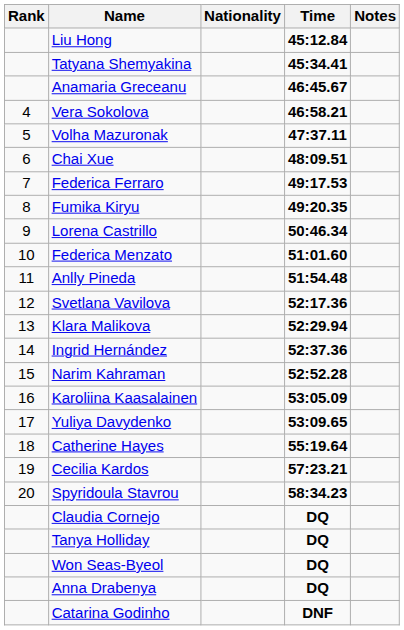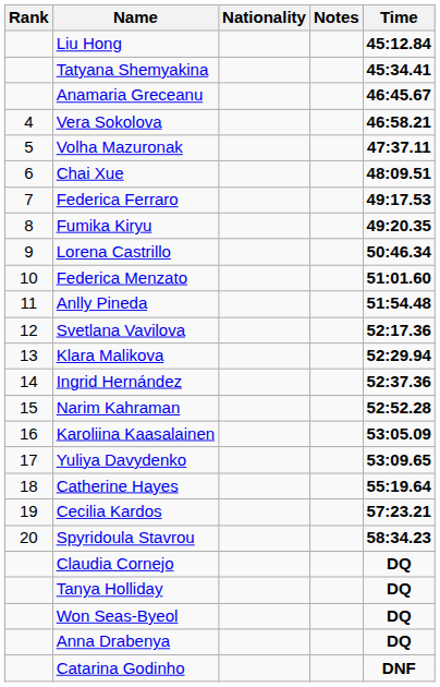 <table class="wikitable sortable" style="text-align:center">
 <tr>
 <th>Rank</th>
 <th>Name</th>
 <th>Nationality</th>
+<th>Notes</th>
 <th>Time</th>
-<th>Notes</th>
 </tr>
 <tr>
 <td></td>
 <td align=left><a href='#'>Liu Hong</a></td>
 <td align=left></td>
+<td></td>
 <td><strong>45:12.84</strong></td>
-<td></td>
 </tr>
 <tr>
 <td></td>
 <td align=left><a href='#'>Tatyana Shemyakina</a></td>
 <td align=left></td>
+<td></td>
 <td><strong>45:34.41</strong></td>
-<td></td>
 </tr>
 <tr>
 <td></td>
 <td align=left><a href='#'>Anamaria Greceanu</a></td>
 <td align=left></td>
+<td></td>
 <td><strong>46:45.67</strong></td>
-<td></td>
 </tr>
 <tr>
 <td>4</td>
 <td align=left><a href='#'>Vera Sokolova</a></td>
 <td align=left></td>
+<td></td>
 <td><strong>46:58.21</strong></td>
-<td></td>
 </tr>
 <tr>
 <td>5</td>
 <td align=left><a href='#'>Volha Mazuronak</a></td>
 <td align=left></td>
+<td></td>
 <td><strong>47:37.11</strong></td>
-<td></td>
 </tr>
 <tr>
 <td>6</td>
 <td align=left><a href='#'>Chai Xue</a></td>
 <td align=left></td>
+<td></td>
 <td><strong>48:09.51</strong></td>
-<td></td>
 </tr>
 <tr>
 <td>7</td>
 <td align=left><a href='#'>Federica Ferraro</a></td>
 <td align=left></td>
+<td></td>
 <td><strong>49:17.53</strong></td>
-<td></td>
 </tr>
 <tr>
 <td>8</td>
 <td align=left><a href='#'>Fumika Kiryu</a></td>
 <td align=left></td>
+<td></td>
 <td><strong>49:20.35</strong></td>
-<td></td>
 </tr>
 <tr>
 <td>9</td>
 <td align=left><a href='#'>Lorena Castrillo</a></td>
 <td align=left></td>
+<td></td>
 <td><strong>50:46.34</strong></td>
-<td></td>
 </tr>
 <tr>
 <td>10</td>
 <td align=left><a href='#'>Federica Menzato</a></td>
 <td align=left></td>
+<td></td>
 <td><strong>51:01.60</strong></td>
-<td></td>
 </tr>
 <tr>
 <td>11</td>
 <td align=left><a href='#'>Anlly Pineda</a></td>
 <td align=left></td>
+<td></td>
 <td><strong>51:54.48</strong></td>
-<td></td>
 </tr>
 <tr>
 <td>12</td>
 <td align=left><a href='#'>Svetlana Vavilova</a></td>
 <td align=left></td>
+<td></td>
 <td><strong>52:17.36</strong></td>
-<td></td>
 </tr>
 <tr>
 <td>13</td>
 <td align=left><a href='#'>Klara Malikova</a></td>
 <td align=left></td>
+<td></td>
 <td><strong>52:29.94</strong></td>
-<td></td>
 </tr>
 <tr>
 <td>14</td>
 <td align=left><a href='#'>Ingrid Hernández</a></td>
 <td align=left></td>
+<td></td>
 <td><strong>52:37.36</strong></td>
-<td></td>
 </tr>
 <tr>
 <td>15</td>
 <td align=left><a href='#'>Narim Kahraman</a></td>
 <td align=left></td>
+<td></td>
 <td><strong>52:52.28</strong></td>
-<td></td>
 </tr>
 <tr>
 <td>16</td>
 <td align=left><a href='#'>Karoliina Kaasalainen</a></td>
 <td align=left></td>
+<td></td>
 <td><strong>53:05.09</strong></td>
-<td></td>
 </tr>
 <tr>
 <td>17</td>
 <td align=left><a href='#'>Yuliya Davydenko</a></td>
 <td align=left></td>
+<td></td>
 <td><strong>53:09.65</strong></td>
-<td></td>
 </tr>
 <tr>
 <td>18</td>
 <td align=left><a href='#'>Catherine Hayes</a></td>
 <td align=left></td>
+<td></td>
 <td><strong>55:19.64</strong></td>
-<td></td>
 </tr>
 <tr>
 <td>19</td>
 <td align=left><a href='#'>Cecilia Kardos</a></td>
 <td align=left></td>
+<td></td>
 <td><strong>57:23.21</strong></td>
-<td></td>
 </tr>
 <tr>
 <td>20</td>
 <td align=left><a href='#'>Spyridoula Stavrou</a></td>
 <td align=left></td>
+<td></td>
 <td><strong>58:34.23</strong></td>
-<td></td>
 </tr>
 <tr>
 <td></td>
 <td align=left><a href='#'>Claudia Cornejo</a></td>
 <td align=left></td>
+<td></td>
 <td><strong>DQ</strong></td>
-<td></td>
 </tr>
 <tr>
 <td></td>
 <td align=left><a href='#'>Tanya Holliday</a></td>
 <td align=left></td>
+<td></td>
 <td><strong>DQ</strong></td>
-<td></td>
 </tr>
 <tr>
 <td></td>
 <td align=left><a href='#'>Won Seas-Byeol</a></td>
 <td align=left></td>
+<td></td>
 <td><strong>DQ</strong></td>
-<td></td>
 </tr>
 <tr>
 <td></td>
 <td align=left><a href='#'>Anna Drabenya</a></td>
 <td align=left></td>
+<td></td>
 <td><strong>DQ</strong></td>
-<td></td>
 </tr>
 <tr>
 <td></td>
 <td align=left><a href='#'>Catarina Godinho</a></td>
 <td align=left></td>
+<td></td>
 <td><strong>DNF</strong></td>
-<td></td>
 </tr>
 </table>
